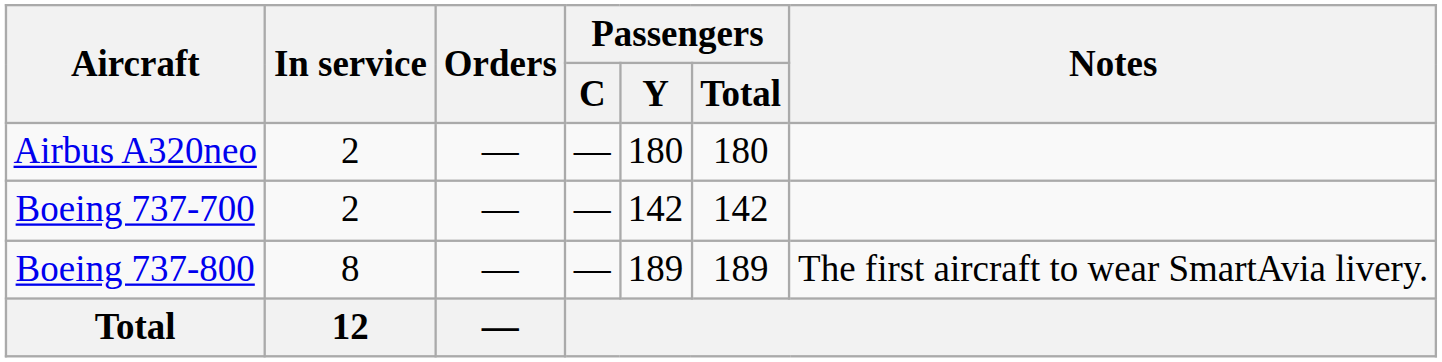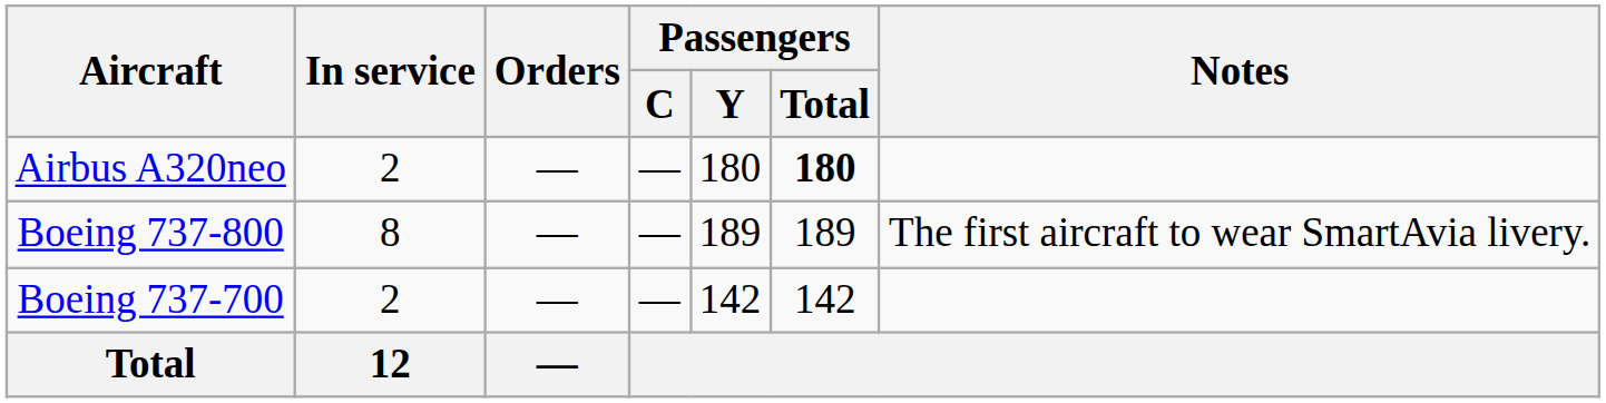 <table class="wikitable" style="border-collapse:collapse;text-align:center;margin:auto;">
 <tr>
 <th rowspan="2">Aircraft</th>
 <th rowspan="2">In service</th>
 <th rowspan="2">Orders</th>
 <th colspan="3">Passengers</th>
 <th rowspan="2">Notes</th>
 </tr>
 <tr>
 <th><abbr>C</abbr></th>
 <th><abbr>Y</abbr></th>
 <th>Total</th>
 </tr>
 <tr>
 <td><a href='#'>Airbus A320neo</a></td>
 <td>2</td>
 <td>—</td>
 <td>—</td>
 <td>180</td>
-<td>180</td>
-<td></td>
-</tr>
-<tr>
-<td><a href='#'>Boeing 737-700</a></td>
-<td>2</td>
-<td>—</td>
-<td>—</td>
-<td>142</td>
-<td>142</td>
+<td><strong>180</strong></td>
 <td></td>
 </tr>
 <tr>
 <td><a href='#'>Boeing 737-800</a></td>
 <td>8</td>
 <td>—</td>
 <td>—</td>
 <td>189</td>
 <td>189</td>
 <td>The first aircraft to wear SmartAvia livery.</td>
 </tr>
 <tr>
+<td><a href='#'>Boeing 737-700</a></td>
+<td>2</td>
+<td>—</td>
+<td>—</td>
+<td>142</td>
+<td>142</td>
+<td></td>
+</tr>
+<tr>
 <th>Total</th>
 <th>12</th>
 <th>—</th>
 <th colspan="4"></th>
 </tr>
 </table>
